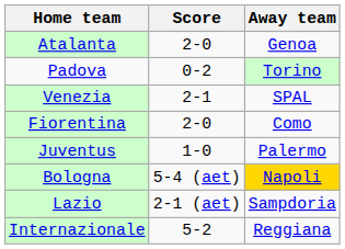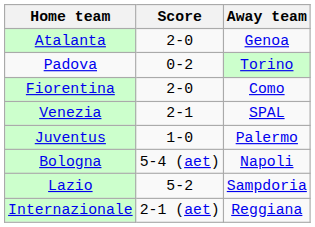 <table class="wikitable" style="text-align: center">
 <tr>
 <th>Home team</th>
 <th>Score</th>
 <th>Away team</th>
 </tr>
 <tr>
 <td bgcolor="ccffcc"><a href='#'>Atalanta</a></td>
 <td>2-0</td>
 <td><a href='#'>Genoa</a></td>
 </tr>
 <tr>
 <td><a href='#'>Padova</a></td>
 <td>0-2</td>
 <td bgcolor="ccffcc"><a href='#'>Torino</a></td>
 </tr>
 <tr>
+<td bgcolor="ccffcc"><a href='#'>Fiorentina</a></td>
+<td>2-0</td>
+<td><a href='#'>Como</a></td>
+</tr>
+<tr>
 <td bgcolor="ccffcc"><a href='#'>Venezia</a></td>
 <td>2-1</td>
 <td><a href='#'>SPAL</a></td>
-</tr>
-<tr>
-<td bgcolor="ccffcc"><a href='#'>Fiorentina</a></td>
-<td>2-0</td>
-<td><a href='#'>Como</a></td>
 </tr>
 <tr>
 <td bgcolor="ccffcc"><a href='#'>Juventus</a></td>
 <td>1-0</td>
 <td><a href='#'>Palermo</a></td>
 </tr>
 <tr>
 <td bgcolor="ccffcc"><a href='#'>Bologna</a></td>
 <td>5-4 (<a href='#'>aet</a>)</td>
-<td style="background: gold;"><a href='#'>Napoli</a></td>
+<td><a href='#'>Napoli</a></td>
 </tr>
 <tr>
 <td bgcolor="ccffcc"><a href='#'>Lazio</a></td>
-<td>2-1 (<a href='#'>aet</a>)</td>
+<td>5-2</td>
 <td><a href='#'>Sampdoria</a></td>
 </tr>
 <tr>
 <td bgcolor="ccffcc"><a href='#'>Internazionale</a></td>
-<td>5-2</td>
+<td>2-1 (<a href='#'>aet</a>)</td>
 <td><a href='#'>Reggiana</a></td>
 </tr>
 </table>
